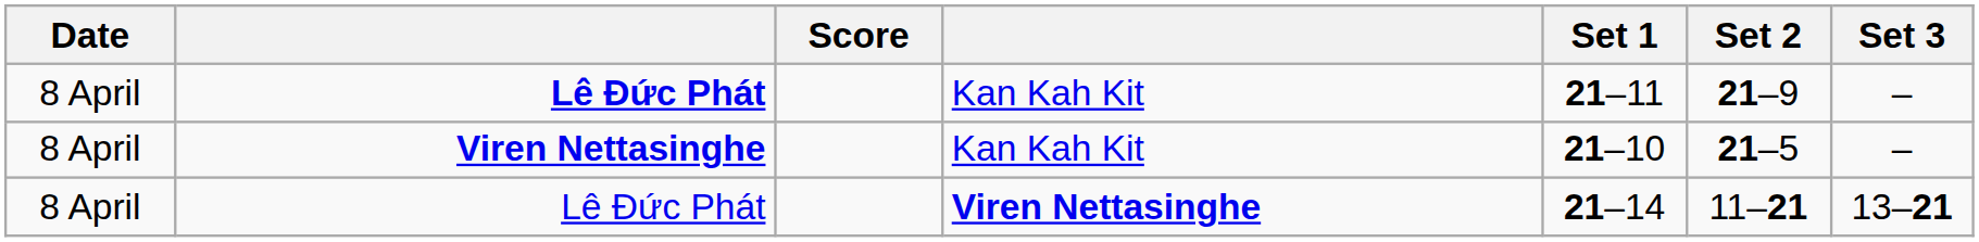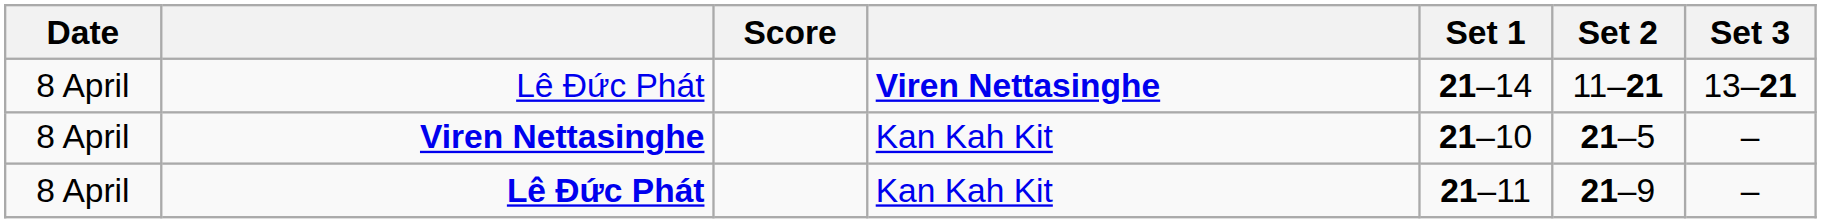 <table class="wikitable" style="text-align: center; font-size:90%">
 <tr>
 <th width="60">Date</th>
 <th align="right" width="230"></th>
 <th width="60">Score</th>
 <th align="left" width="230"></th>
 <th width="50">Set 1</th>
 <th width="50">Set 2</th>
 <th width="50">Set 3</th>
 </tr>
 <tr>
 <td>8 April<br></td>
-<td align=right><strong><a href='#'>Lê Đức Phát</a> </strong></td>
+<td align=right><a href='#'>Lê Đức Phát</a> </td>
 <td align=center></td>
-<td align=left> <a href='#'>Kan Kah Kit</a></td>
-<td><strong>21</strong>–11</td>
-<td><strong>21</strong>–9</td>
-<td>–</td>
+<td align=left><strong> <a href='#'>Viren Nettasinghe</a></strong></td>
+<td><strong>21</strong>–14</td>
+<td>11–<strong>21</strong></td>
+<td>13–<strong>21</strong></td>
 </tr>
 <tr>
 <td>8 April<br></td>
 <td align=right><strong><a href='#'>Viren Nettasinghe</a> </strong></td>
 <td align=center></td>
 <td align=left> <a href='#'>Kan Kah Kit</a></td>
 <td><strong>21</strong>–10</td>
 <td><strong>21</strong>–5</td>
 <td>–</td>
 </tr>
 <tr>
 <td>8 April<br></td>
-<td align=right><a href='#'>Lê Đức Phát</a> </td>
+<td align=right><strong><a href='#'>Lê Đức Phát</a> </strong></td>
 <td align=center></td>
-<td align=left><strong> <a href='#'>Viren Nettasinghe</a></strong></td>
-<td><strong>21</strong>–14</td>
-<td>11–<strong>21</strong></td>
-<td>13–<strong>21</strong></td>
+<td align=left> <a href='#'>Kan Kah Kit</a></td>
+<td><strong>21</strong>–11</td>
+<td><strong>21</strong>–9</td>
+<td>–</td>
 </tr>
 </table>
